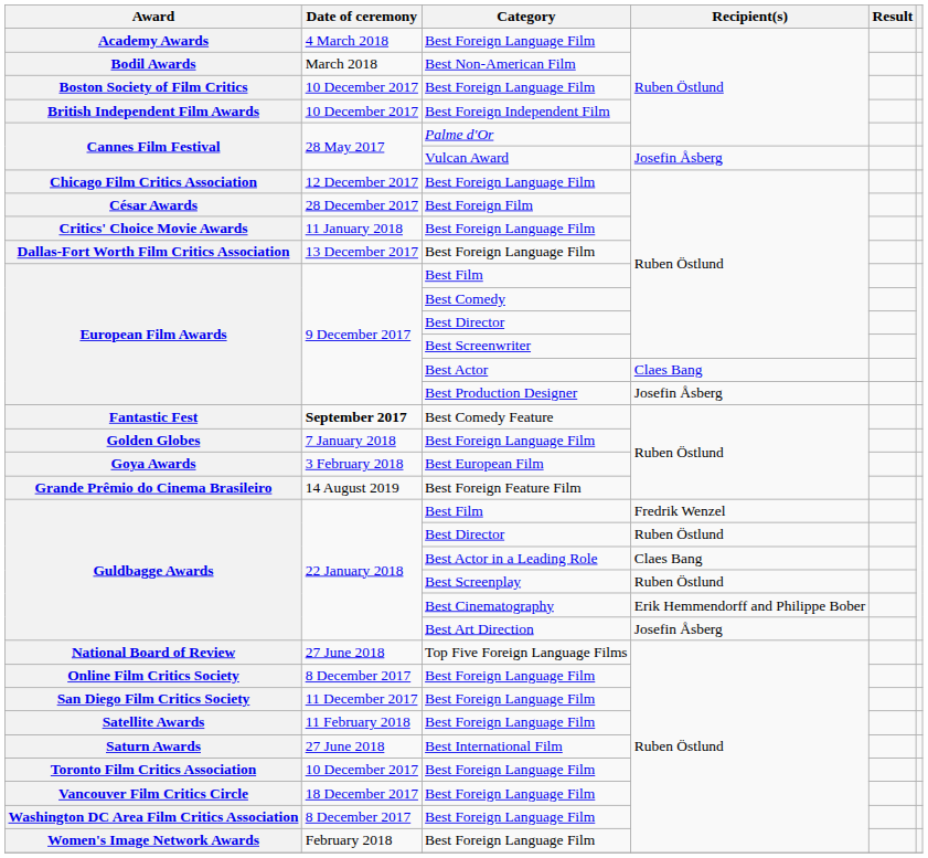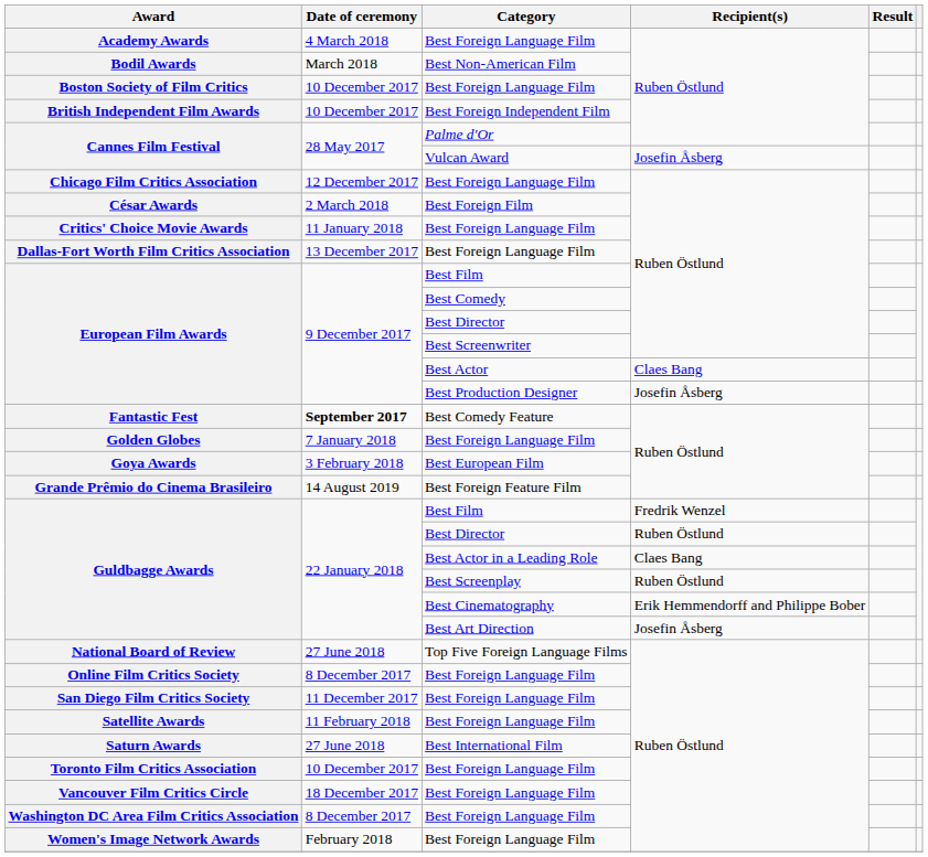 <table class="wikitable plainrowheaders sortable">
 <tr>
 <th scope="col">Award</th>
 <th scope="col">Date of ceremony</th>
 <th scope="col">Category</th>
 <th scope="col">Recipient(s)</th>
 <th scope="col">Result</th>
 <th scope="col" class="unsortable"></th>
 </tr>
 <tr>
 <th scope="row"><a href='#'>Academy Awards</a></th>
 <td rowspan="1"><a href='#'>4 March 2018</a></td>
 <td><a href='#'>Best Foreign Language Film</a></td>
 <td rowspan="5"><a href='#'>Ruben Östlund</a></td>
 <td></td>
 <td></td>
 </tr>
 <tr>
 <th scope="row"><a href='#'>Bodil Awards</a></th>
 <td rowspan="1">March 2018</td>
 <td><a href='#'>Best Non-American Film</a></td>
 <td></td>
 <td></td>
 </tr>
 <tr>
 <th scope="row"><a href='#'>Boston Society of Film Critics</a></th>
 <td rowspan="1"><a href='#'>10 December 2017</a></td>
 <td><a href='#'>Best Foreign Language Film</a></td>
 <td></td>
 <td></td>
 </tr>
 <tr>
 <th scope="row"><a href='#'>British Independent Film Awards</a></th>
 <td rowspan="1"><a href='#'>10 December 2017</a></td>
 <td><a href='#'>Best Foreign Independent Film</a></td>
 <td></td>
 <td></td>
 </tr>
 <tr>
 <th scope="row" rowspan=2><a href='#'>Cannes Film Festival</a></th>
 <td rowspan="2"><a href='#'>28 May 2017</a></td>
 <td><em><a href='#'>Palme d'Or</a></em></td>
 <td></td>
 <td rowspan="1"></td>
 </tr>
 <tr>
 <td><a href='#'>Vulcan Award</a></td>
 <td><a href='#'>Josefin Åsberg</a></td>
 <td></td>
 <td></td>
 </tr>
 <tr>
 <th scope="row"><a href='#'>Chicago Film Critics Association</a></th>
 <td rowspan="1"><a href='#'>12 December 2017</a></td>
 <td><a href='#'>Best Foreign Language Film</a></td>
 <td rowspan="8">Ruben Östlund</td>
 <td></td>
 <td></td>
 </tr>
 <tr>
 <th scope="row"><a href='#'>César Awards</a></th>
-<td rowspan="1"><a href='#'>28 December 2017</a></td>
+<td rowspan="1"><a href='#'>2 March 2018</a></td>
 <td><a href='#'>Best Foreign Film</a></td>
 <td></td>
 <td></td>
 </tr>
 <tr>
 <th scope="row"><a href='#'>Critics' Choice Movie Awards</a></th>
 <td><a href='#'>11 January 2018</a></td>
 <td><a href='#'>Best Foreign Language Film</a></td>
 <td></td>
 <td></td>
 </tr>
 <tr>
 <th scope="row"><a href='#'>Dallas-Fort Worth Film Critics Association</a></th>
 <td rowspan="1"><a href='#'>13 December 2017</a></td>
 <td>Best Foreign Language Film</td>
 <td></td>
 <td></td>
 </tr>
 <tr>
 <th scope="row" rowspan=6><a href='#'>European Film Awards</a></th>
 <td rowspan="6"><a href='#'>9 December 2017</a></td>
 <td><a href='#'>Best Film</a></td>
 <td></td>
 <td rowspan="5"></td>
 </tr>
 <tr>
 <td><a href='#'>Best Comedy</a></td>
 <td></td>
 </tr>
 <tr>
 <td><a href='#'>Best Director</a></td>
 <td></td>
 </tr>
 <tr>
 <td><a href='#'>Best Screenwriter</a></td>
 <td></td>
 </tr>
 <tr>
 <td><a href='#'>Best Actor</a></td>
 <td><a href='#'>Claes Bang</a></td>
 <td></td>
 </tr>
 <tr>
 <td><a href='#'>Best Production Designer</a></td>
 <td>Josefin Åsberg</td>
 <td></td>
 <td rowspan="1"></td>
 </tr>
 <tr>
 <th scope="row"><a href='#'>Fantastic Fest</a></th>
 <td rowspan="1"><strong>September 2017</strong></td>
 <td>Best Comedy Feature</td>
 <td rowspan="4">Ruben Östlund</td>
 <td></td>
 <td rowspan="1"></td>
 </tr>
 <tr>
 <th scope="row"><a href='#'>Golden Globes</a></th>
 <td><a href='#'>7 January 2018</a></td>
 <td><a href='#'>Best Foreign Language Film</a></td>
 <td></td>
 <td></td>
 </tr>
 <tr>
 <th scope="row"><a href='#'>Goya Awards</a></th>
 <td><a href='#'>3 February 2018</a></td>
 <td><a href='#'>Best European Film</a></td>
 <td></td>
 <td></td>
 </tr>
 <tr>
 <th scope="row"><a href='#'>Grande Prêmio do Cinema Brasileiro</a></th>
 <td>14 August 2019</td>
 <td>Best Foreign Feature Film</td>
 <td></td>
 <td></td>
 </tr>
 <tr>
 <th scope="row" rowspan=6><a href='#'>Guldbagge Awards</a></th>
 <td rowspan="6"><a href='#'>22 January 2018</a></td>
 <td><a href='#'>Best Film</a></td>
 <td>Fredrik Wenzel</td>
 <td></td>
 <td rowspan="6"></td>
 </tr>
 <tr>
 <td><a href='#'>Best Director</a></td>
 <td>Ruben Östlund</td>
 <td></td>
 </tr>
 <tr>
 <td><a href='#'>Best Actor in a Leading Role</a></td>
 <td>Claes Bang</td>
 <td></td>
 </tr>
 <tr>
 <td><a href='#'>Best Screenplay</a></td>
 <td>Ruben Östlund</td>
 <td></td>
 </tr>
 <tr>
 <td><a href='#'>Best Cinematography</a></td>
 <td>Erik Hemmendorff and Philippe Bober</td>
 <td></td>
 </tr>
 <tr>
 <td><a href='#'>Best Art Direction</a></td>
 <td>Josefin Åsberg</td>
 <td></td>
 </tr>
 <tr>
 <th scope="row"><a href='#'>National Board of Review</a></th>
 <td rowspan="1"><a href='#'>27 June 2018</a></td>
 <td>Top Five Foreign Language Films</td>
 <td rowspan="9">Ruben Östlund</td>
 <td></td>
 <td rowspan="1"></td>
 </tr>
 <tr>
 <th scope="row"><a href='#'>Online Film Critics Society</a></th>
 <td rowspan="1"><a href='#'>8 December 2017</a></td>
 <td><a href='#'>Best Foreign Language Film</a></td>
 <td></td>
 <td></td>
 </tr>
 <tr>
 <th scope="row"><a href='#'>San Diego Film Critics Society</a></th>
 <td rowspan="1"><a href='#'>11 December 2017</a></td>
 <td><a href='#'>Best Foreign Language Film</a></td>
 <td></td>
 <td></td>
 </tr>
 <tr>
 <th scope="row"><a href='#'>Satellite Awards</a></th>
 <td rowspan="1"><a href='#'>11 February 2018</a></td>
 <td><a href='#'>Best Foreign Language Film</a></td>
 <td></td>
 <td rowspan="1"></td>
 </tr>
 <tr>
 <th scope="row"><a href='#'>Saturn Awards</a></th>
 <td rowspan="1"><a href='#'>27 June 2018</a></td>
 <td><a href='#'>Best International Film</a></td>
 <td></td>
 <td rowspan="1"></td>
 </tr>
 <tr>
 <th scope="row"><a href='#'>Toronto Film Critics Association</a></th>
 <td rowspan="1"><a href='#'>10 December 2017</a></td>
 <td><a href='#'>Best Foreign Language Film</a></td>
 <td></td>
 <td></td>
 </tr>
 <tr>
 <th scope="row"><a href='#'>Vancouver Film Critics Circle</a></th>
 <td rowspan="1"><a href='#'>18 December 2017</a></td>
 <td><a href='#'>Best Foreign Language Film</a></td>
 <td></td>
 <td></td>
 </tr>
 <tr>
 <th scope="row"><a href='#'>Washington DC Area Film Critics Association</a></th>
 <td rowspan="1"><a href='#'>8 December 2017</a></td>
 <td><a href='#'>Best Foreign Language Film</a></td>
 <td></td>
 <td></td>
 </tr>
 <tr>
 <th scope="row"><a href='#'>Women's Image Network Awards</a></th>
 <td rowspan="1">February 2018</td>
 <td>Best Foreign Language Film</td>
 <td></td>
 <td rowspan="1"></td>
 </tr>
 <tr>
 </tr>
 </table>
